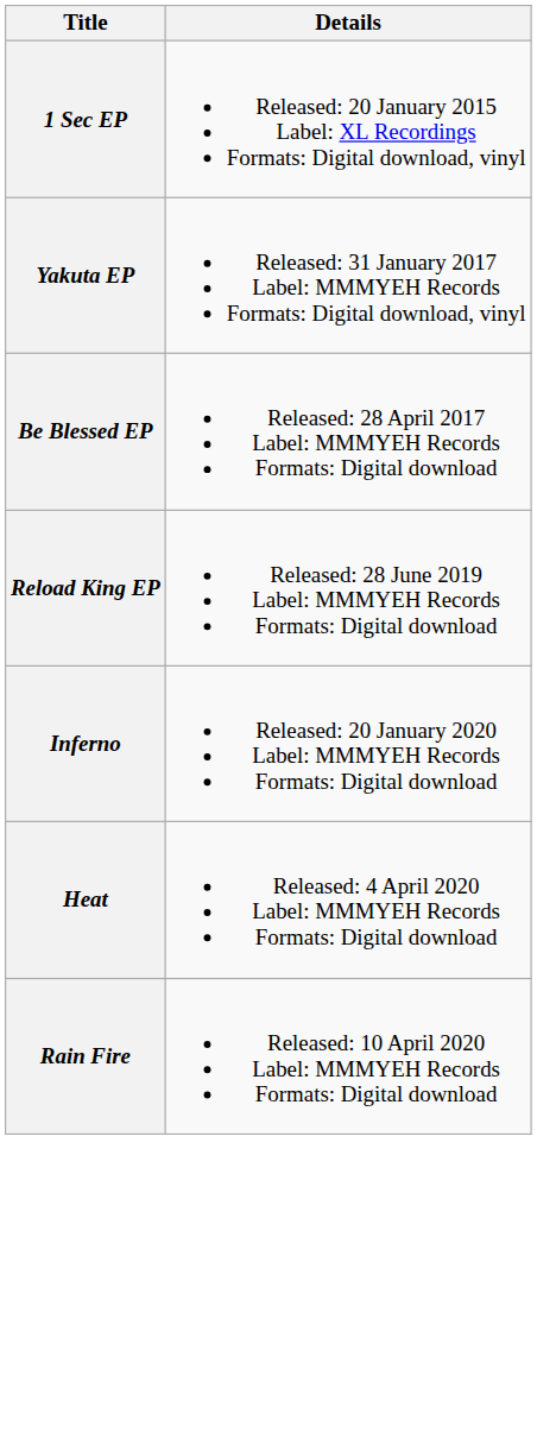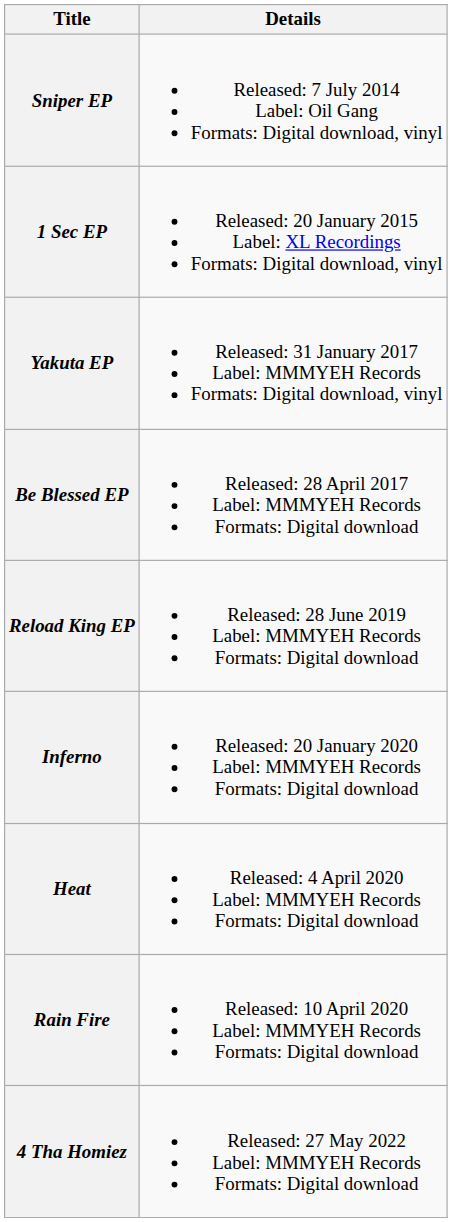 <table class="wikitable plainrowheaders" style="text-align:center;">
 <tr>
 <th scope="col">Title</th>
 <th scope="col">Details</th>
+</tr>
+<tr>
+<th scope="row"><em>Sniper EP</em></th>
+<td><br><ul><li>Released: 7 July 2014</li><li>Label: Oil Gang</li><li>Formats: Digital download, vinyl</li></ul></td>
 </tr>
 <tr>
 <th scope="row"><em>1 Sec EP</em></th>
 <td><br><ul><li>Released: 20 January 2015</li><li>Label: <a href='#'>XL Recordings</a></li><li>Formats: Digital download, vinyl</li></ul></td>
 </tr>
 <tr>
 <th scope="row"><em>Yakuta EP</em></th>
 <td><br><ul><li>Released: 31 January 2017</li><li>Label: MMMYEH Records</li><li>Formats: Digital download, vinyl</li></ul></td>
 </tr>
 <tr>
 <th scope="row"><em>Be Blessed EP</em></th>
 <td><br><ul><li>Released: 28 April 2017</li><li>Label: MMMYEH Records</li><li>Formats: Digital download</li></ul></td>
 </tr>
 <tr>
 <th scope="row"><em>Reload King EP</em></th>
 <td><br><ul><li>Released: 28 June 2019</li><li>Label: MMMYEH Records</li><li>Formats: Digital download</li></ul></td>
 </tr>
 <tr>
 <th scope="row"><em>Inferno</em></th>
 <td><br><ul><li>Released: 20 January 2020</li><li>Label: MMMYEH Records</li><li>Formats: Digital download</li></ul></td>
 </tr>
 <tr>
 <th scope="row"><em>Heat</em></th>
 <td><br><ul><li>Released: 4 April 2020</li><li>Label: MMMYEH Records</li><li>Formats: Digital download</li></ul></td>
 </tr>
 <tr>
 <th scope="row"><em>Rain Fire</em></th>
 <td><br><ul><li>Released: 10 April 2020</li><li>Label: MMMYEH Records</li><li>Formats: Digital download</li></ul></td>
 </tr>
+<tr>
+<th scope="row"><em>4 Tha Homiez</em></th>
+<td><br><ul><li>Released: 27 May 2022</li><li>Label: MMMYEH Records</li><li>Formats: Digital download</li></ul></td>
+</tr>
 </table>
